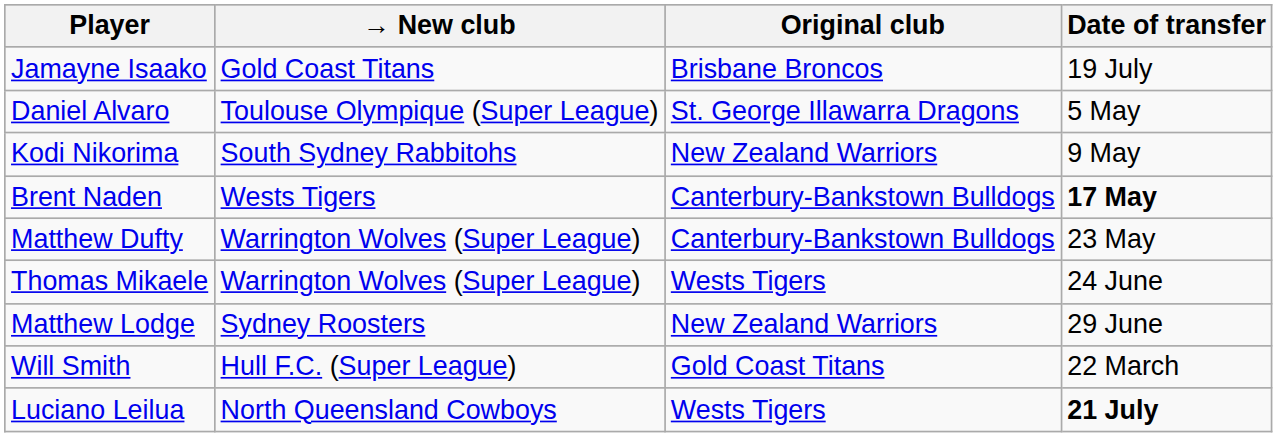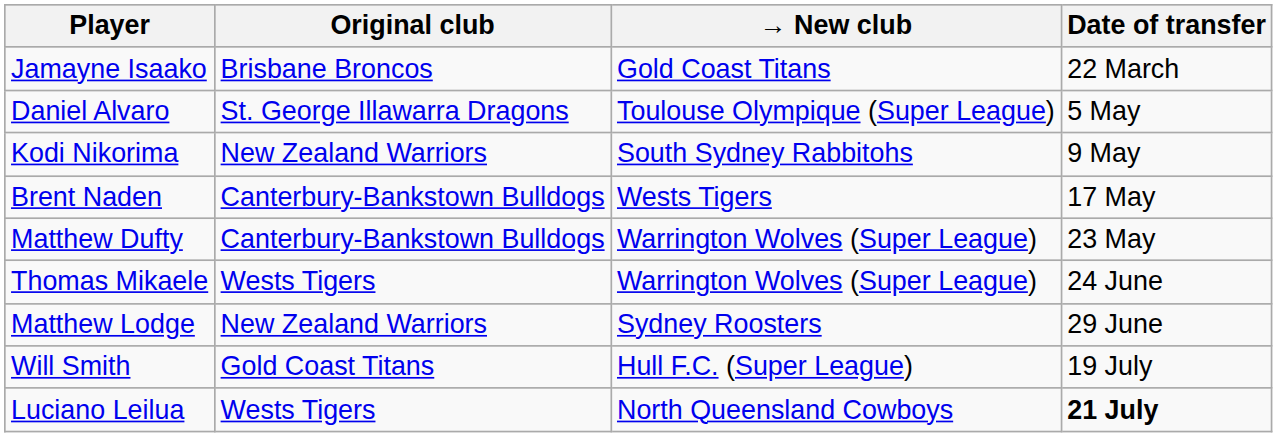 <table class="wikitable sortable">
 <tr>
 <th>Player</th>
+<th>Original club</th>
 <th>→ New club</th>
-<th>Original club</th>
 <th>Date of transfer</th>
 </tr>
 <tr>
 <td><a href='#'>Jamayne Isaako</a></td>
+<td><a href='#'>Brisbane Broncos</a></td>
 <td><a href='#'>Gold Coast Titans</a></td>
-<td><a href='#'>Brisbane Broncos</a></td>
-<td>19 July</td>
+<td>22 March</td>
 </tr>
 <tr>
 <td><a href='#'>Daniel Alvaro</a></td>
+<td><a href='#'>St. George Illawarra Dragons</a></td>
 <td><a href='#'>Toulouse Olympique</a> (<a href='#'>Super League</a>)</td>
-<td><a href='#'>St. George Illawarra Dragons</a></td>
 <td>5 May</td>
 </tr>
 <tr>
 <td><a href='#'>Kodi Nikorima</a></td>
+<td><a href='#'>New Zealand Warriors</a></td>
 <td><a href='#'>South Sydney Rabbitohs</a></td>
-<td><a href='#'>New Zealand Warriors</a></td>
 <td>9 May</td>
 </tr>
 <tr>
 <td><a href='#'>Brent Naden</a></td>
+<td><a href='#'>Canterbury-Bankstown Bulldogs</a></td>
 <td><a href='#'>Wests Tigers</a></td>
-<td><a href='#'>Canterbury-Bankstown Bulldogs</a></td>
-<td><strong>17 May</strong></td>
+<td>17 May</td>
 </tr>
 <tr>
 <td><a href='#'>Matthew Dufty</a></td>
+<td><a href='#'>Canterbury-Bankstown Bulldogs</a></td>
 <td><a href='#'>Warrington Wolves</a> (<a href='#'>Super League</a>)</td>
-<td><a href='#'>Canterbury-Bankstown Bulldogs</a></td>
 <td>23 May</td>
 </tr>
 <tr>
 <td><a href='#'>Thomas Mikaele</a></td>
+<td><a href='#'>Wests Tigers</a></td>
 <td><a href='#'>Warrington Wolves</a> (<a href='#'>Super League</a>)</td>
-<td><a href='#'>Wests Tigers</a></td>
 <td>24 June</td>
 </tr>
 <tr>
 <td><a href='#'>Matthew Lodge</a></td>
+<td><a href='#'>New Zealand Warriors</a></td>
 <td><a href='#'>Sydney Roosters</a></td>
-<td><a href='#'>New Zealand Warriors</a></td>
 <td>29 June</td>
 </tr>
 <tr>
 <td><a href='#'>Will Smith</a></td>
+<td><a href='#'>Gold Coast Titans</a></td>
 <td><a href='#'>Hull F.C.</a> (<a href='#'>Super League</a>)</td>
-<td><a href='#'>Gold Coast Titans</a></td>
-<td>22 March</td>
+<td>19 July</td>
 </tr>
 <tr>
 <td><a href='#'>Luciano Leilua</a></td>
+<td><a href='#'>Wests Tigers</a></td>
 <td><a href='#'>North Queensland Cowboys</a></td>
-<td><a href='#'>Wests Tigers</a></td>
 <td><strong>21 July</strong></td>
 </tr>
 </table>
